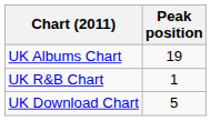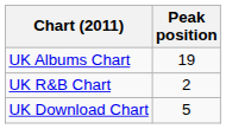 <table class="wikitable sortable">
 <tr>
 <th>Chart (2011)</th>
 <th>Peak<br>position</th>
 </tr>
 <tr>
 <td><a href='#'>UK Albums Chart</a></td>
 <td style="text-align:center;">19</td>
 </tr>
 <tr>
 <td><a href='#'>UK R&B Chart</a></td>
-<td style="text-align:center;">1</td>
+<td style="text-align:center;">2</td>
 </tr>
 <tr>
 <td><a href='#'>UK Download Chart</a></td>
 <td style="text-align:center;">5</td>
 </tr>
 </table>
